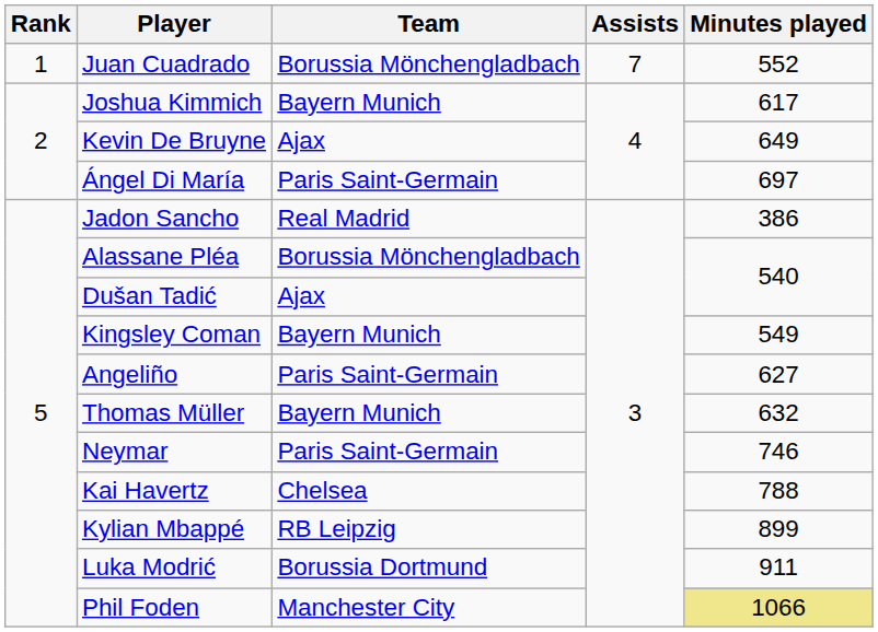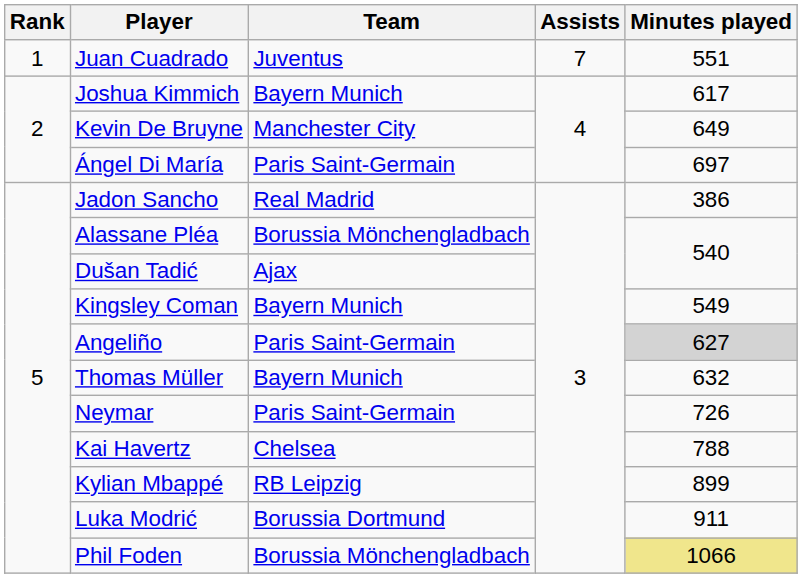 <table class="wikitable" style="text-align:center">
 <tr>
 <th>Rank</th>
 <th>Player</th>
 <th>Team</th>
 <th>Assists</th>
 <th>Minutes played</th>
 </tr>
 <tr>
 <td>1</td>
 <td align=left> <a href='#'>Juan Cuadrado</a></td>
-<td align=left> <a href='#'>Borussia Mönchengladbach</a></td>
+<td align=left> <a href='#'>Juventus</a></td>
 <td>7</td>
-<td>552</td>
+<td>551</td>
 </tr>
 <tr>
 <td rowspan="3">2</td>
 <td align=left> <a href='#'>Joshua Kimmich</a></td>
 <td align=left> <a href='#'>Bayern Munich</a></td>
 <td rowspan="3">4</td>
 <td>617</td>
 </tr>
 <tr>
 <td align=left> <a href='#'>Kevin De Bruyne</a></td>
-<td align=left> <a href='#'>Ajax</a></td>
+<td align=left> <a href='#'>Manchester City</a></td>
 <td>649</td>
 </tr>
 <tr>
 <td align=left> <a href='#'>Ángel Di María</a></td>
 <td align=left> <a href='#'>Paris Saint-Germain</a></td>
 <td>697</td>
 </tr>
 <tr>
 <td rowspan="11">5</td>
 <td align=left> <a href='#'>Jadon Sancho</a></td>
 <td align=left> <a href='#'>Real Madrid</a></td>
 <td rowspan="11">3</td>
 <td>386</td>
 </tr>
 <tr>
 <td align=left> <a href='#'>Alassane Pléa</a></td>
 <td align=left> <a href='#'>Borussia Mönchengladbach</a></td>
 <td rowspan="2">540</td>
 </tr>
 <tr>
 <td align=left> <a href='#'>Dušan Tadić</a></td>
 <td align=left> <a href='#'>Ajax</a></td>
 </tr>
 <tr>
 <td align=left> <a href='#'>Kingsley Coman</a></td>
 <td align=left> <a href='#'>Bayern Munich</a></td>
 <td>549</td>
 </tr>
 <tr>
 <td align=left> <a href='#'>Angeliño</a></td>
 <td align=left> <a href='#'>Paris Saint-Germain</a></td>
-<td>627</td>
+<td style="background: lightgrey;">627</td>
 </tr>
 <tr>
 <td align=left> <a href='#'>Thomas Müller</a></td>
 <td align=left> <a href='#'>Bayern Munich</a></td>
 <td>632</td>
 </tr>
 <tr>
 <td align=left> <a href='#'>Neymar</a></td>
 <td align=left> <a href='#'>Paris Saint-Germain</a></td>
-<td>746</td>
+<td>726</td>
 </tr>
 <tr>
 <td align=left> <a href='#'>Kai Havertz</a></td>
 <td align=left> <a href='#'>Chelsea</a></td>
 <td>788</td>
 </tr>
 <tr>
 <td align=left> <a href='#'>Kylian Mbappé</a></td>
 <td align=left> <a href='#'>RB Leipzig</a></td>
 <td>899</td>
 </tr>
 <tr>
 <td align=left> <a href='#'>Luka Modrić</a></td>
 <td align=left> <a href='#'>Borussia Dortmund</a></td>
 <td>911</td>
 </tr>
 <tr>
 <td align=left> <a href='#'>Phil Foden</a></td>
-<td align=left> <a href='#'>Manchester City</a></td>
+<td align=left> <a href='#'>Borussia Mönchengladbach</a></td>
 <td style="background: khaki;">1066</td>
 </tr>
 </table>
